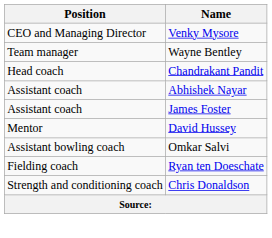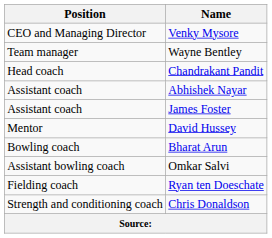 <table class="wikitable">
 <tr>
 <th>Position</th>
 <th>Name</th>
 </tr>
 <tr>
 <td>CEO and Managing Director</td>
 <td><a href='#'>Venky Mysore</a></td>
 </tr>
 <tr>
 <td>Team manager</td>
 <td>Wayne Bentley</td>
 </tr>
 <tr>
 <td>Head coach</td>
 <td><a href='#'>Chandrakant Pandit</a></td>
 </tr>
 <tr>
 <td>Assistant coach</td>
 <td><a href='#'>Abhishek Nayar</a></td>
 </tr>
 <tr>
 <td>Assistant coach</td>
 <td><a href='#'>James Foster</a></td>
 </tr>
 <tr>
 <td>Mentor</td>
 <td><a href='#'>David Hussey</a></td>
 </tr>
 <tr>
+<td>Bowling coach</td>
+<td><a href='#'>Bharat Arun</a></td>
+</tr>
+<tr>
 <td>Assistant bowling coach</td>
 <td>Omkar Salvi</td>
 </tr>
 <tr>
 <td>Fielding coach</td>
 <td><a href='#'>Ryan ten Doeschate</a></td>
 </tr>
 <tr>
 <td>Strength and conditioning coach</td>
 <td><a href='#'>Chris Donaldson</a></td>
 </tr>
 <tr>
 <th colspan="2" style="text-align: center;"><small>Source:</small></th>
 </tr>
 </table>
